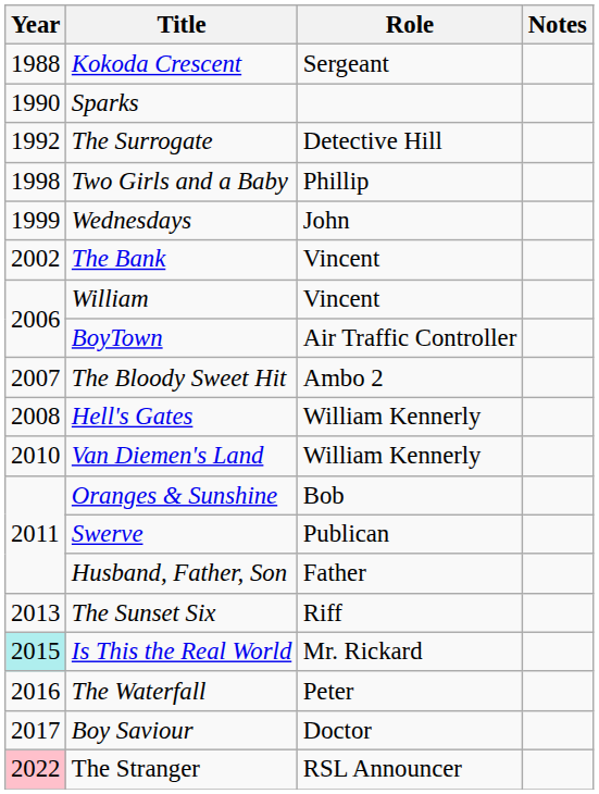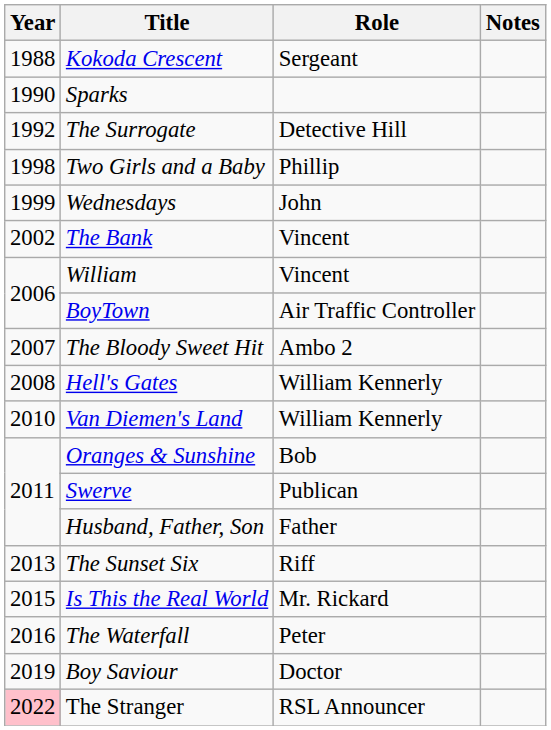 <table class="wikitable sortable">
 <tr>
 <th>Year</th>
 <th>Title</th>
 <th>Role</th>
 <th class="unsortable">Notes</th>
 </tr>
 <tr>
 <td>1988</td>
 <td><em><a href='#'>Kokoda Crescent</a></em></td>
 <td>Sergeant</td>
 <td></td>
 </tr>
 <tr>
 <td>1990</td>
 <td><em>Sparks</em></td>
 <td></td>
 <td></td>
 </tr>
 <tr>
 <td>1992</td>
 <td><em>The Surrogate</em></td>
 <td>Detective Hill</td>
 <td></td>
 </tr>
 <tr>
 <td>1998</td>
 <td><em>Two Girls and a Baby</em></td>
 <td>Phillip</td>
 <td></td>
 </tr>
 <tr>
 <td>1999</td>
 <td><em>Wednesdays</em></td>
 <td>John</td>
 <td></td>
 </tr>
 <tr>
 <td>2002</td>
 <td><em><a href='#'>The Bank</a></em></td>
 <td>Vincent</td>
 <td></td>
 </tr>
 <tr>
 <td rowspan="2">2006</td>
 <td><em>William</em></td>
 <td>Vincent</td>
 <td></td>
 </tr>
 <tr>
 <td><em><a href='#'>BoyTown</a></em></td>
 <td>Air Traffic Controller</td>
 <td></td>
 </tr>
 <tr>
 <td>2007</td>
 <td><em>The Bloody Sweet Hit</em></td>
 <td>Ambo 2</td>
 <td></td>
 </tr>
 <tr>
 <td>2008</td>
 <td><em><a href='#'>Hell's Gates</a></em></td>
 <td>William Kennerly</td>
 <td></td>
 </tr>
 <tr>
 <td>2010</td>
 <td><em><a href='#'>Van Diemen's Land</a></em></td>
 <td>William Kennerly</td>
 <td></td>
 </tr>
 <tr>
 <td rowspan="3">2011</td>
 <td><em><a href='#'>Oranges & Sunshine</a></em></td>
 <td>Bob</td>
 <td></td>
 </tr>
 <tr>
 <td><em><a href='#'>Swerve</a></em></td>
 <td>Publican</td>
 <td></td>
 </tr>
 <tr>
 <td><em>Husband, Father, Son</em></td>
 <td>Father</td>
 <td></td>
 </tr>
 <tr>
 <td>2013</td>
 <td><em>The Sunset Six</em></td>
 <td>Riff</td>
 <td></td>
 </tr>
 <tr>
-<td style="background: paleturquoise;">2015</td>
+<td>2015</td>
 <td><em><a href='#'>Is This the Real World</a></em></td>
 <td>Mr. Rickard</td>
 <td></td>
 </tr>
 <tr>
 <td>2016</td>
 <td><em>The Waterfall</em></td>
 <td>Peter</td>
 <td></td>
 </tr>
 <tr>
-<td>2017</td>
+<td>2019</td>
 <td><em>Boy Saviour</em></td>
 <td>Doctor</td>
 <td></td>
 </tr>
 <tr>
 <td style="background: pink;">2022</td>
 <td>The Stranger</td>
 <td>RSL Announcer</td>
 <td></td>
 </tr>
 </table>
